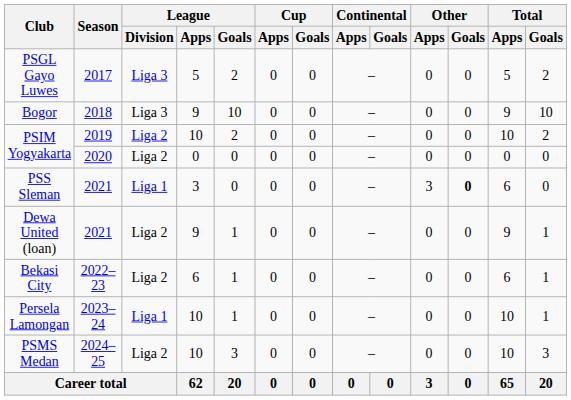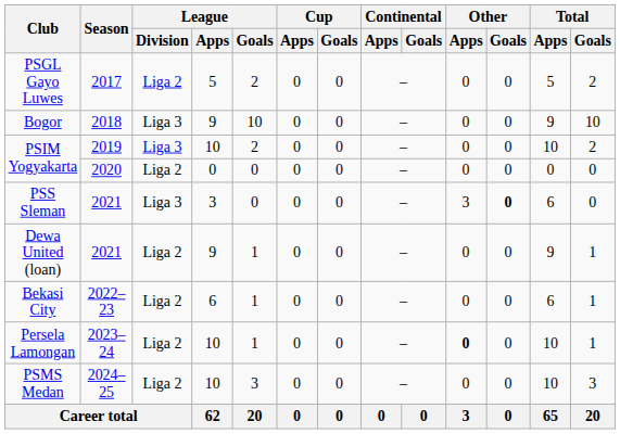 <table class="wikitable" style="text-align: center">
 <tr>
 <th rowspan="2">Club</th>
 <th rowspan="2">Season</th>
 <th colspan="3">League</th>
 <th colspan="2">Cup</th>
 <th colspan="2">Continental</th>
 <th colspan="2">Other</th>
 <th colspan="2">Total</th>
 </tr>
 <tr>
 <th>Division</th>
 <th>Apps</th>
 <th>Goals</th>
 <th>Apps</th>
 <th>Goals</th>
 <th>Apps</th>
 <th>Goals</th>
 <th>Apps</th>
 <th>Goals</th>
 <th>Apps</th>
 <th>Goals</th>
 </tr>
 <tr>
 <td rowspan="1"><a href='#'>PSGL Gayo Luwes</a></td>
 <td><a href='#'>2017</a></td>
-<td rowspan="1" valign="center"><a href='#'>Liga 3</a></td>
+<td rowspan="1" valign="center"><a href='#'>Liga 2</a></td>
 <td>5</td>
 <td>2</td>
 <td>0</td>
 <td>0</td>
 <td colspan="2">–</td>
 <td>0</td>
 <td>0</td>
 <td>5</td>
 <td>2</td>
 </tr>
 <tr>
 <td rowspan="1"><a href='#'>Bogor</a></td>
 <td><a href='#'>2018</a></td>
 <td rowspan="1" valign="center">Liga 3</td>
 <td>9</td>
 <td>10</td>
 <td>0</td>
 <td>0</td>
 <td colspan="2">–</td>
 <td>0</td>
 <td>0</td>
 <td>9</td>
 <td>10</td>
 </tr>
 <tr>
 <td rowspan="2"><a href='#'>PSIM Yogyakarta</a></td>
 <td><a href='#'>2019</a></td>
-<td rowspan="1" valign="center"><a href='#'>Liga 2</a></td>
+<td rowspan="1" valign="center"><a href='#'>Liga 3</a></td>
 <td>10</td>
 <td>2</td>
 <td>0</td>
 <td>0</td>
 <td colspan="2">–</td>
 <td>0</td>
 <td>0</td>
 <td>10</td>
 <td>2</td>
 </tr>
 <tr>
 <td><a href='#'>2020</a></td>
 <td rowspan="1" valign="center">Liga 2</td>
 <td>0</td>
 <td>0</td>
 <td>0</td>
 <td>0</td>
 <td colspan="2">–</td>
 <td>0</td>
 <td>0</td>
 <td>0</td>
 <td>0</td>
 </tr>
 <tr>
 <td rowspan="1"><a href='#'>PSS Sleman</a></td>
 <td><a href='#'>2021</a></td>
-<td rowspan="1" valign="center"><a href='#'>Liga 1</a></td>
+<td rowspan="1" valign="center">Liga 3</td>
 <td>3</td>
 <td>0</td>
 <td>0</td>
 <td>0</td>
 <td colspan="2">–</td>
 <td>3</td>
 <td><strong>0</strong></td>
 <td>6</td>
 <td>0</td>
 </tr>
 <tr>
 <td rowspan="1"><a href='#'>Dewa United</a> (loan)</td>
 <td><a href='#'>2021</a></td>
 <td rowspan="1" valign="center">Liga 2</td>
 <td>9</td>
 <td>1</td>
 <td>0</td>
 <td>0</td>
 <td colspan="2">–</td>
 <td>0</td>
 <td>0</td>
 <td>9</td>
 <td>1</td>
 </tr>
 <tr>
 <td rowspan="1"><a href='#'>Bekasi City</a></td>
 <td><a href='#'>2022–23</a></td>
 <td rowspan="1">Liga 2</td>
 <td>6</td>
 <td>1</td>
 <td>0</td>
 <td>0</td>
 <td colspan="2">–</td>
 <td>0</td>
 <td>0</td>
 <td>6</td>
 <td>1</td>
 </tr>
 <tr>
 <td rowspan="1"><a href='#'>Persela Lamongan</a></td>
 <td><a href='#'>2023–24</a></td>
-<td rowspan="1" valign="center"><a href='#'>Liga 1</a></td>
+<td rowspan="1">Liga 2</td>
 <td>10</td>
 <td>1</td>
 <td>0</td>
 <td>0</td>
 <td colspan="2">–</td>
-<td>0</td>
+<td><strong>0</strong></td>
 <td>0</td>
 <td>10</td>
 <td>1</td>
 </tr>
 <tr>
 <td rowspan="1"><a href='#'>PSMS Medan</a></td>
 <td><a href='#'>2024–25</a></td>
 <td rowspan="1">Liga 2</td>
 <td>10</td>
 <td>3</td>
 <td>0</td>
 <td>0</td>
 <td colspan="2">–</td>
 <td>0</td>
 <td>0</td>
 <td>10</td>
 <td>3</td>
 </tr>
 <tr>
 <th colspan=3>Career total</th>
 <th>62</th>
 <th>20</th>
 <th>0</th>
 <th>0</th>
 <th>0</th>
 <th>0</th>
 <th>3</th>
 <th>0</th>
 <th>65</th>
 <th>20</th>
 </tr>
 </table>
